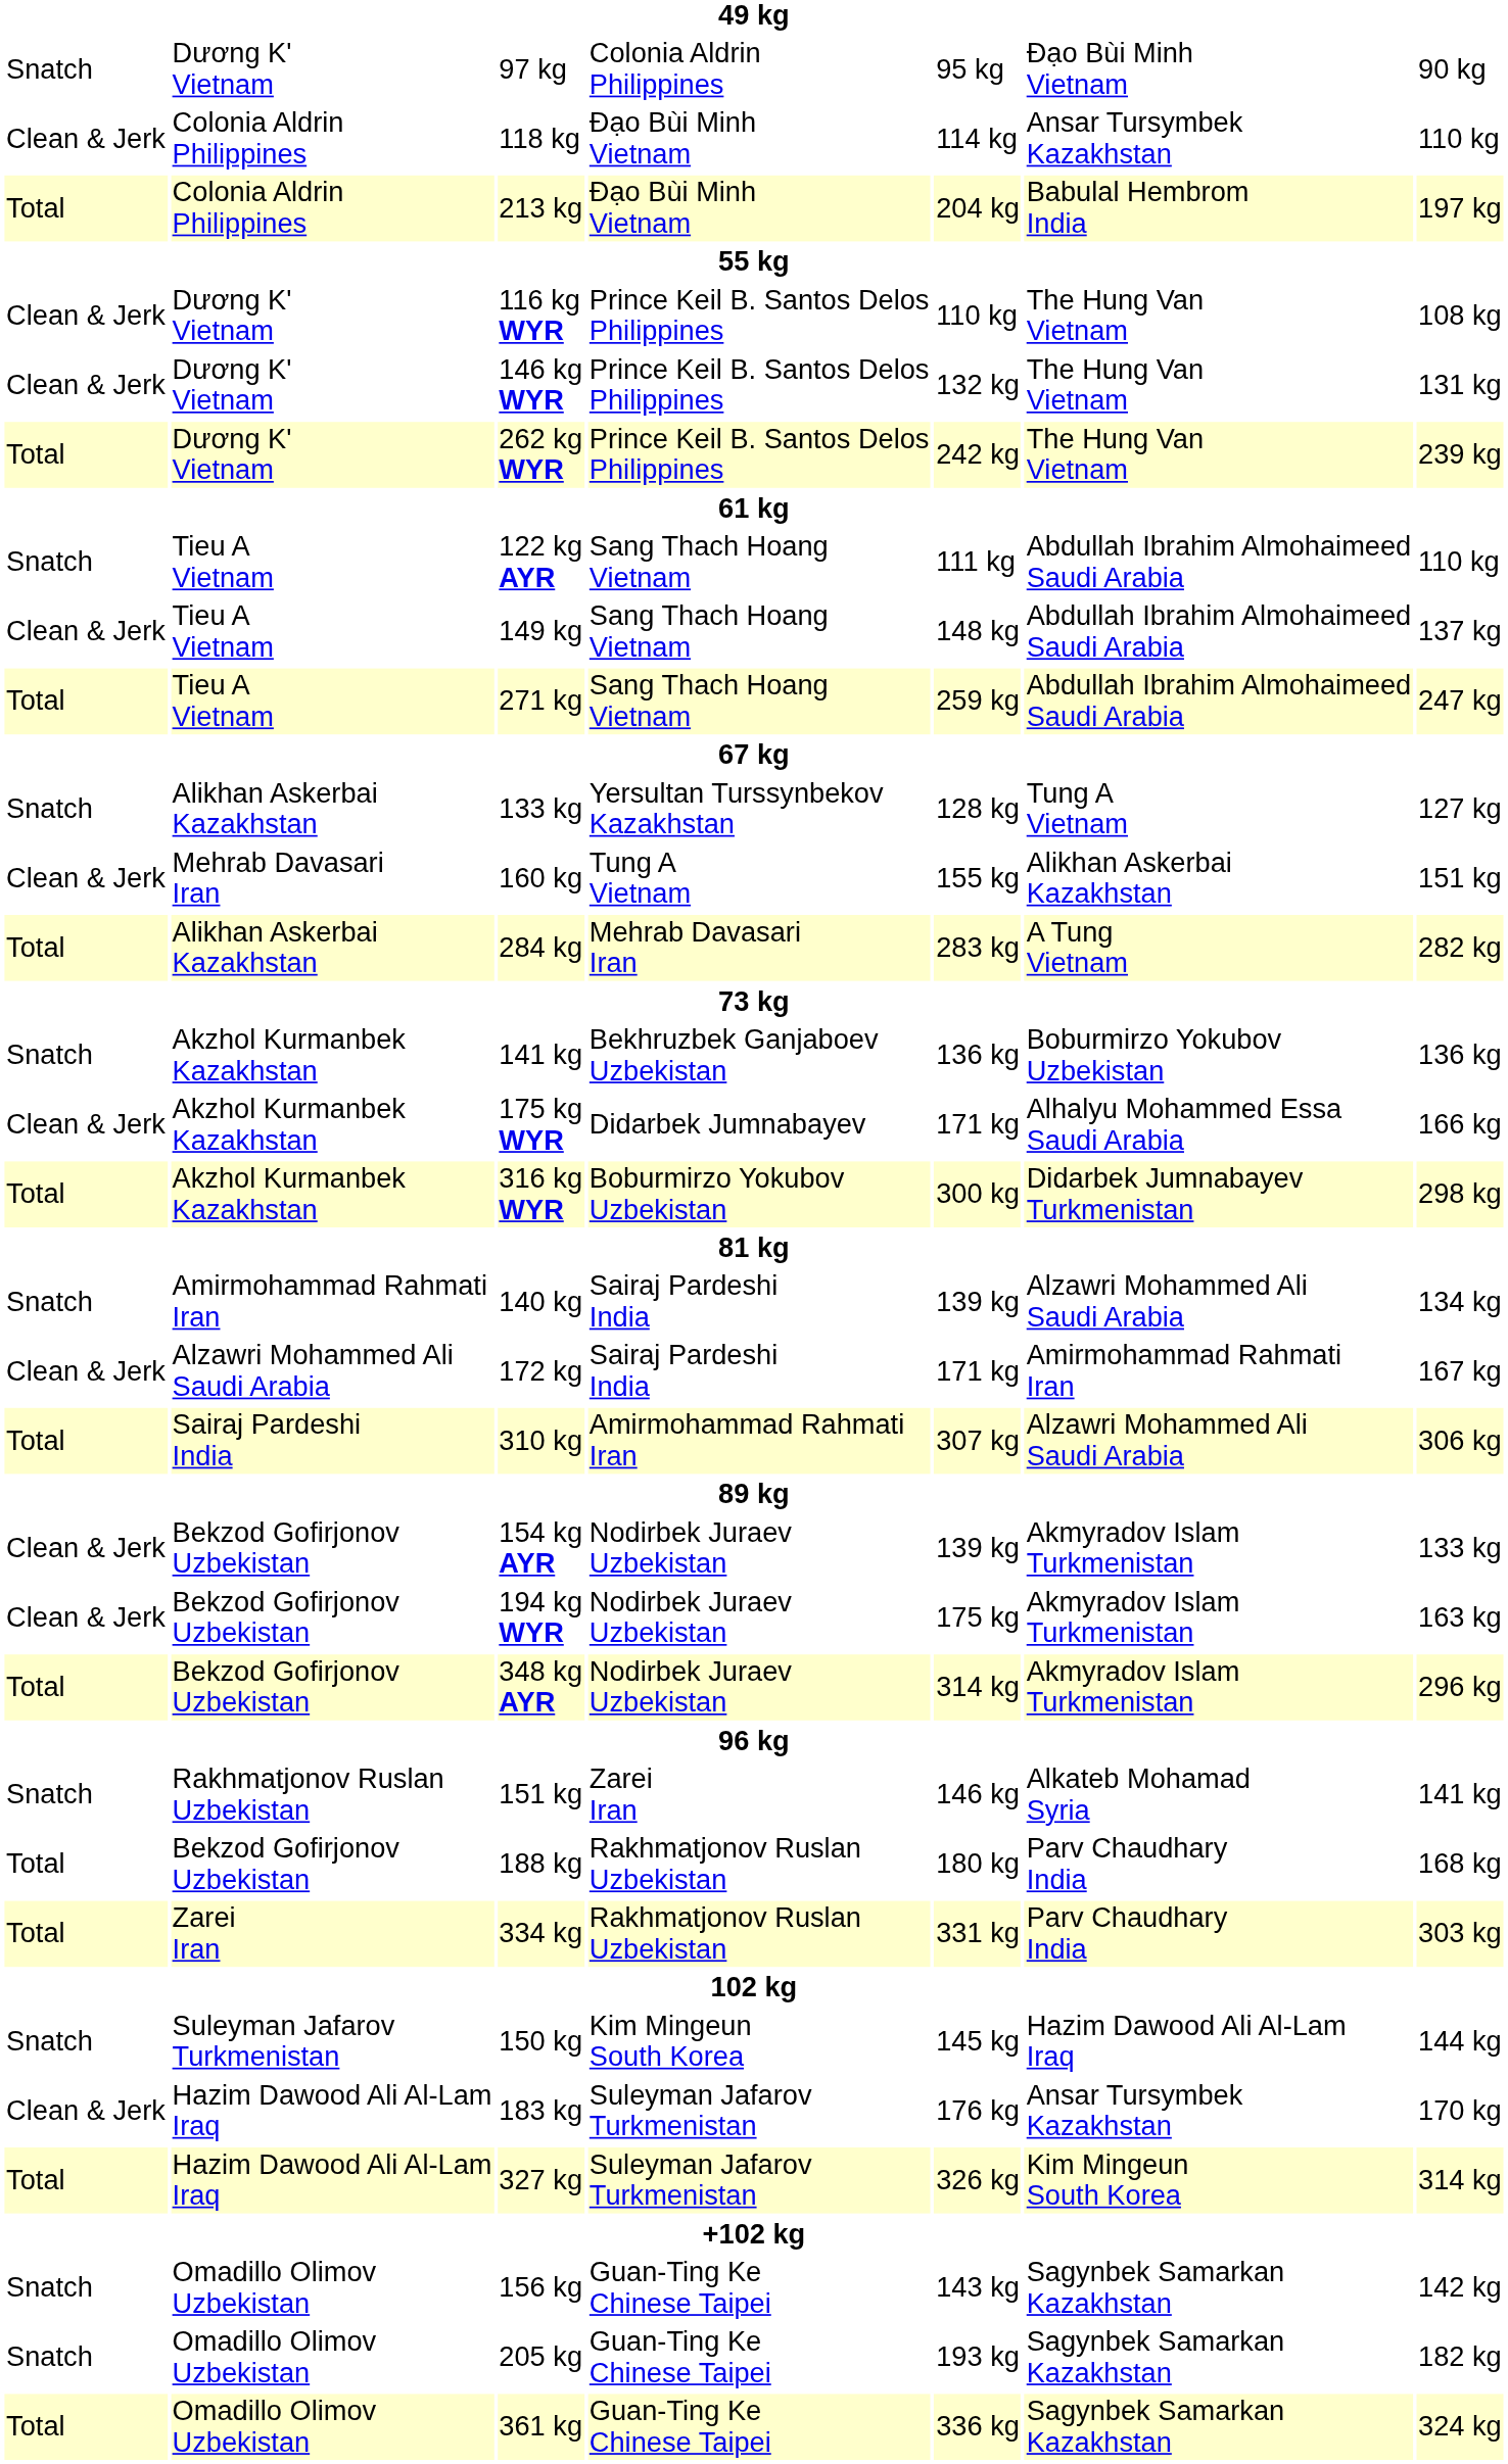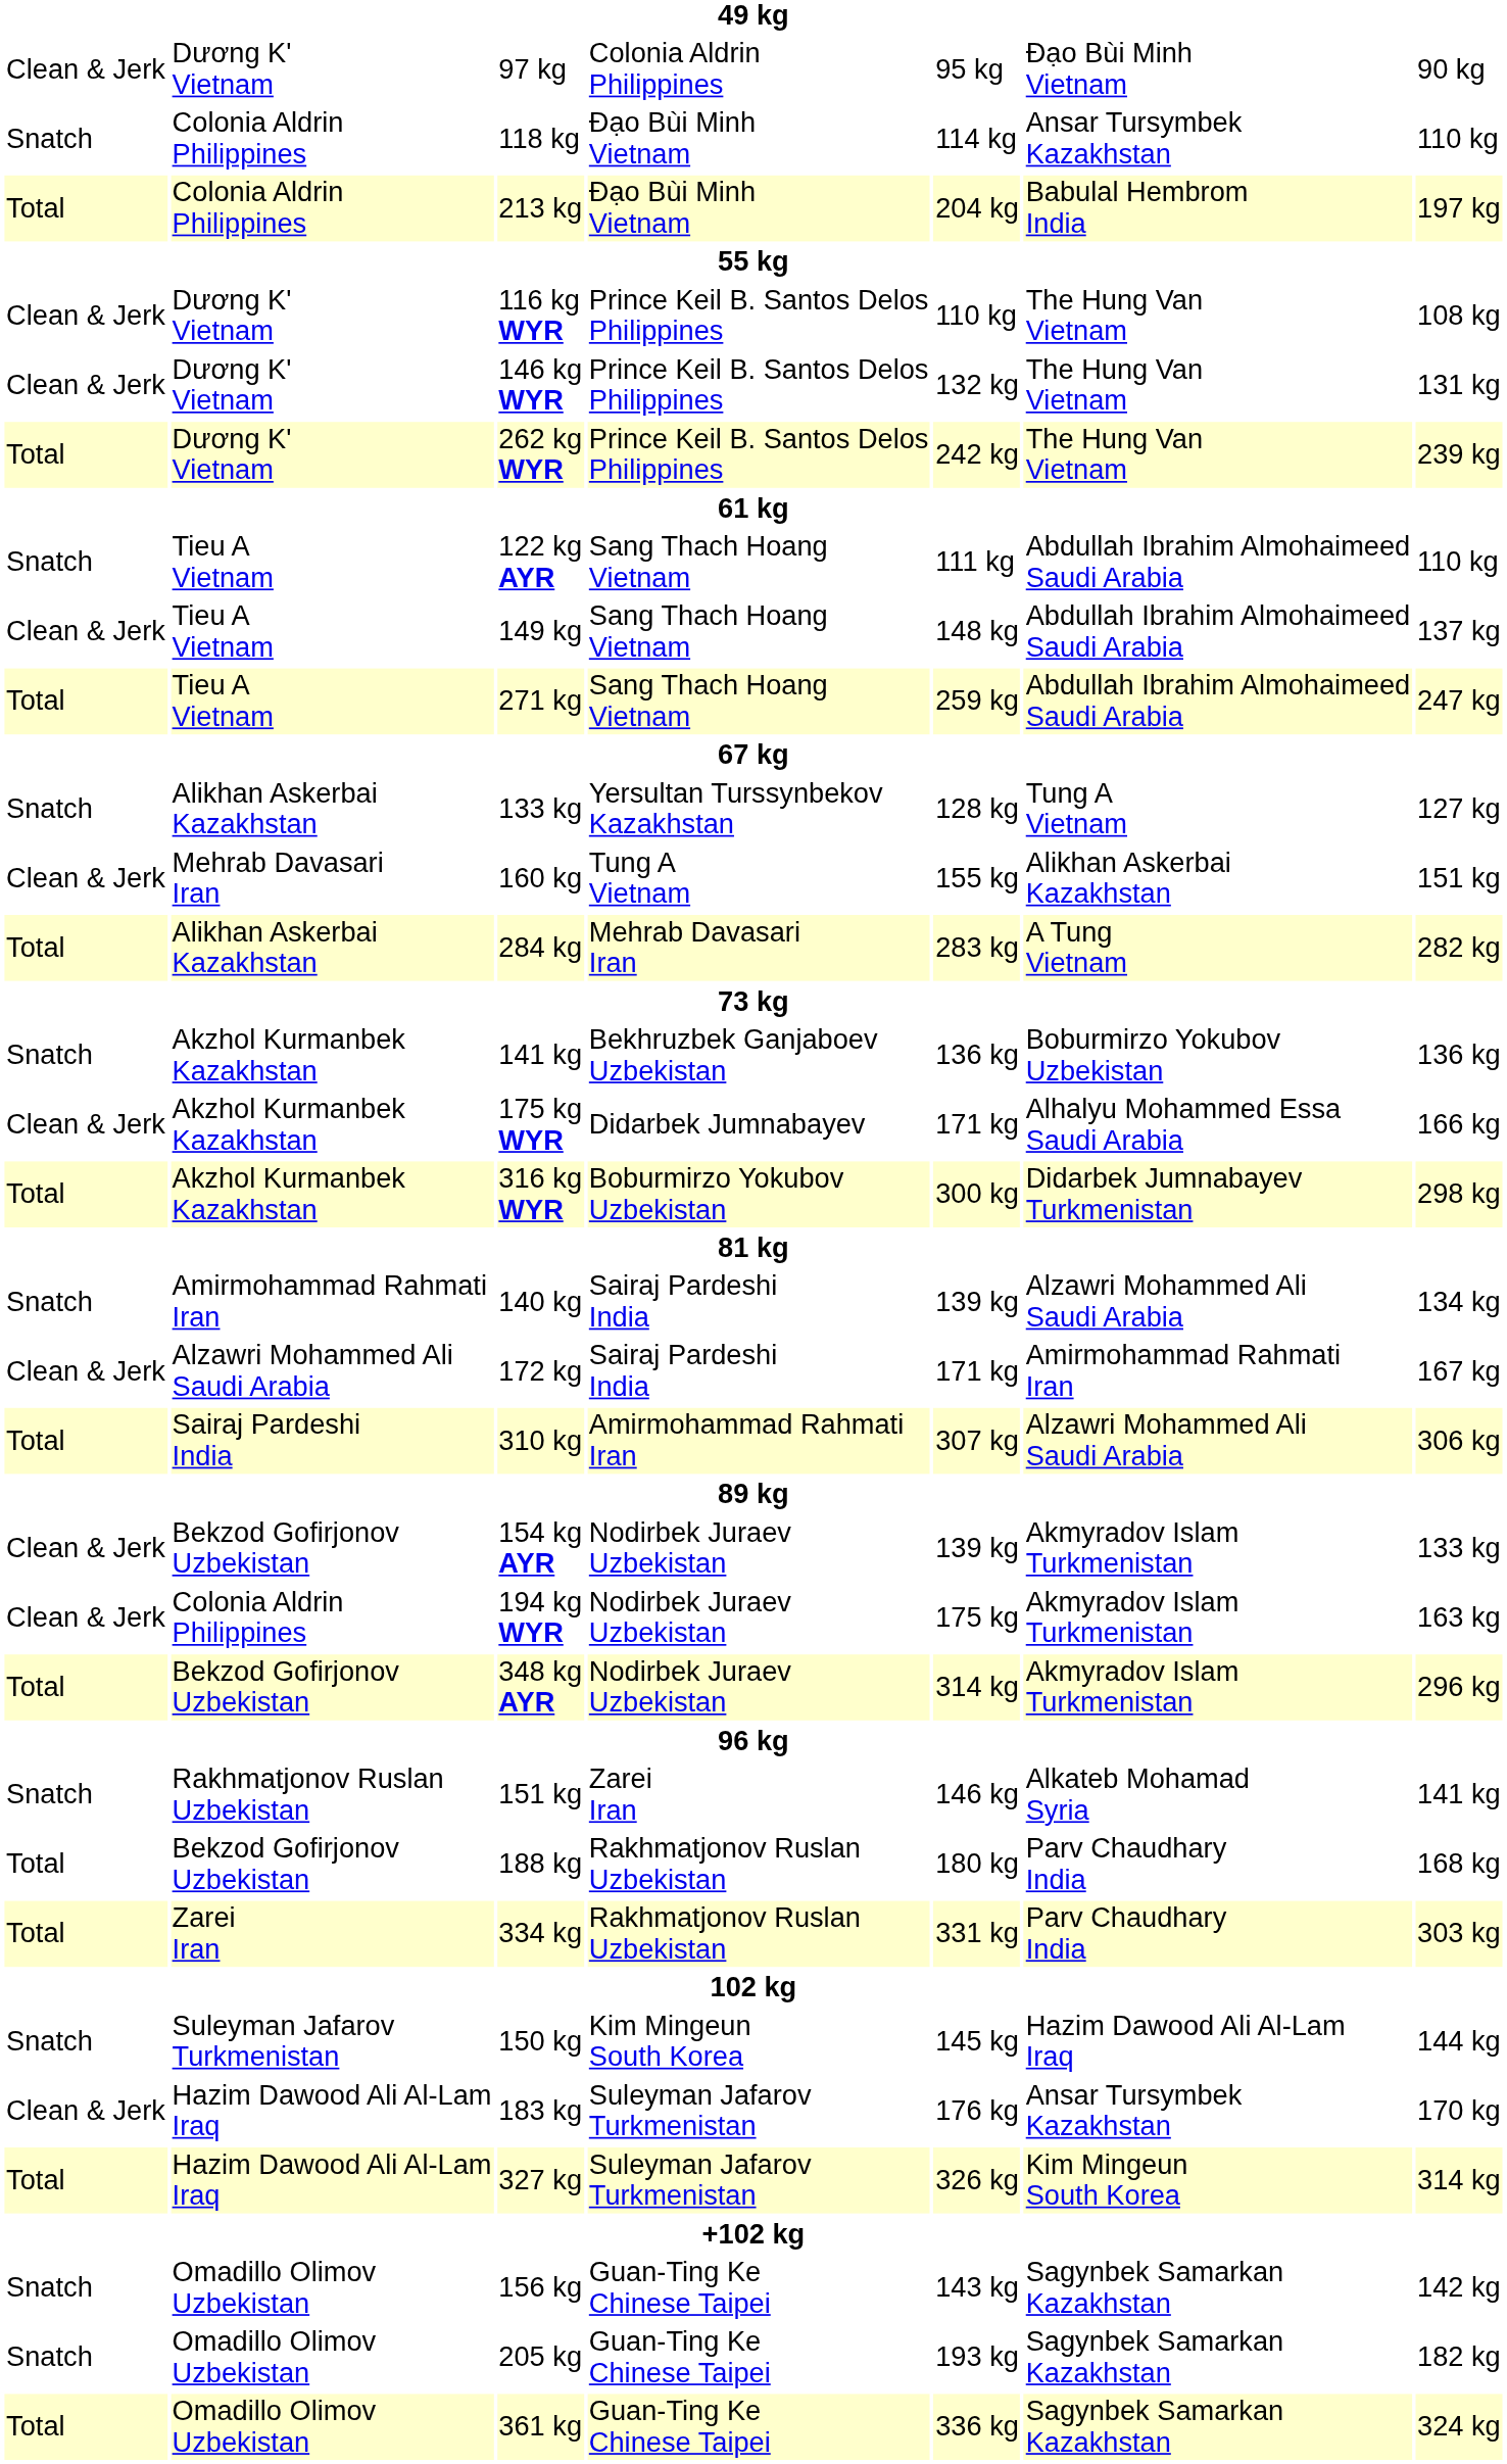 <table>
 <tr>
 <th colspan=7>49 kg</th>
 </tr>
 <tr>
-<td>Snatch</td>
+<td>Clean & Jerk</td>
 <td>Dương K' <br>  <a href='#'>Vietnam</a></td>
 <td>97 kg</td>
 <td>Colonia Aldrin <br>  <a href='#'>Philippines</a></td>
 <td>95 kg</td>
 <td>Đạo Bùi Minh <br>  <a href='#'>Vietnam</a></td>
 <td>90 kg</td>
 </tr>
 <tr>
-<td>Clean & Jerk</td>
+<td>Snatch</td>
 <td>Colonia Aldrin <br>  <a href='#'>Philippines</a></td>
 <td>118 kg</td>
 <td>Đạo Bùi Minh <br>  <a href='#'>Vietnam</a></td>
 <td>114 kg</td>
 <td>Ansar Tursymbek <br>  <a href='#'>Kazakhstan</a></td>
 <td>110 kg</td>
 </tr>
 <tr bgcolor=ffffcc>
 <td>Total</td>
 <td>Colonia Aldrin <br>  <a href='#'>Philippines</a></td>
 <td>213 kg</td>
 <td>Đạo Bùi Minh <br>  <a href='#'>Vietnam</a></td>
 <td>204 kg</td>
 <td>Babulal Hembrom <br>  <a href='#'>India</a></td>
 <td>197 kg</td>
 </tr>
 <tr>
 <th colspan=7>55 kg</th>
 </tr>
 <tr>
 <td>Clean & Jerk</td>
 <td>Dương K' <br>  <a href='#'>Vietnam</a></td>
 <td>116 kg <br> <strong><a href='#'>WYR</a></strong></td>
 <td>Prince Keil B. Santos Delos <br>  <a href='#'>Philippines</a></td>
 <td>110 kg</td>
 <td>The Hung Van <br>  <a href='#'>Vietnam</a></td>
 <td>108 kg</td>
 </tr>
 <tr>
 <td>Clean & Jerk</td>
 <td>Dương K' <br>  <a href='#'>Vietnam</a></td>
 <td>146 kg <br> <strong><a href='#'>WYR</a></strong></td>
 <td>Prince Keil B. Santos Delos <br>  <a href='#'>Philippines</a></td>
 <td>132 kg</td>
 <td>The Hung Van <br>  <a href='#'>Vietnam</a></td>
 <td>131 kg</td>
 </tr>
 <tr bgcolor=ffffcc>
 <td>Total</td>
 <td>Dương K' <br>  <a href='#'>Vietnam</a></td>
 <td>262 kg <br> <strong><a href='#'>WYR</a></strong></td>
 <td>Prince Keil B. Santos Delos <br>  <a href='#'>Philippines</a></td>
 <td>242 kg</td>
 <td>The Hung Van <br>  <a href='#'>Vietnam</a></td>
 <td>239 kg</td>
 </tr>
 <tr>
 <th colspan=7>61 kg</th>
 </tr>
 <tr>
 <td>Snatch</td>
 <td>Tieu A <br>  <a href='#'>Vietnam</a></td>
 <td>122 kg <br> <strong><a href='#'>AYR</a></strong></td>
 <td>Sang Thach Hoang <br>  <a href='#'>Vietnam</a></td>
 <td>111 kg</td>
 <td>Abdullah Ibrahim Almohaimeed <br>  <a href='#'>Saudi Arabia</a></td>
 <td>110 kg</td>
 </tr>
 <tr>
 <td>Clean & Jerk</td>
 <td>Tieu A <br>  <a href='#'>Vietnam</a></td>
 <td>149 kg</td>
 <td>Sang Thach Hoang <br>  <a href='#'>Vietnam</a></td>
 <td>148 kg</td>
 <td>Abdullah Ibrahim Almohaimeed <br>  <a href='#'>Saudi Arabia</a></td>
 <td>137 kg</td>
 </tr>
 <tr bgcolor=ffffcc>
 <td>Total</td>
 <td>Tieu A <br>  <a href='#'>Vietnam</a></td>
 <td>271 kg</td>
 <td>Sang Thach Hoang <br>  <a href='#'>Vietnam</a></td>
 <td>259 kg</td>
 <td>Abdullah Ibrahim Almohaimeed <br>  <a href='#'>Saudi Arabia</a></td>
 <td>247 kg</td>
 </tr>
 <tr>
 <th colspan=7>67 kg</th>
 </tr>
 <tr>
 <td>Snatch</td>
 <td>Alikhan Askerbai <br>  <a href='#'>Kazakhstan</a></td>
 <td>133 kg</td>
 <td>Yersultan Turssynbekov <br>  <a href='#'>Kazakhstan</a></td>
 <td>128 kg</td>
 <td>Tung A <br>  <a href='#'>Vietnam</a></td>
 <td>127 kg</td>
 </tr>
 <tr>
 <td>Clean & Jerk</td>
 <td>Mehrab Davasari <br>  <a href='#'>Iran</a></td>
 <td>160 kg</td>
 <td>Tung A <br>  <a href='#'>Vietnam</a></td>
 <td>155 kg</td>
 <td>Alikhan Askerbai <br>  <a href='#'>Kazakhstan</a></td>
 <td>151 kg</td>
 </tr>
 <tr bgcolor=ffffcc>
 <td>Total</td>
 <td>Alikhan Askerbai <br>  <a href='#'>Kazakhstan</a></td>
 <td>284 kg</td>
 <td>Mehrab Davasari <br>  <a href='#'>Iran</a></td>
 <td>283 kg</td>
 <td>A Tung <br>  <a href='#'>Vietnam</a></td>
 <td>282 kg</td>
 </tr>
 <tr>
 <th colspan=7>73 kg</th>
 </tr>
 <tr>
 <td>Snatch</td>
 <td>Akzhol Kurmanbek <br>  <a href='#'>Kazakhstan</a></td>
 <td>141 kg</td>
 <td>Bekhruzbek Ganjaboev <br>  <a href='#'>Uzbekistan</a></td>
 <td>136 kg</td>
 <td>Boburmirzo Yokubov <br>  <a href='#'>Uzbekistan</a></td>
 <td>136 kg</td>
 </tr>
 <tr>
 <td>Clean & Jerk</td>
 <td>Akzhol Kurmanbek <br>  <a href='#'>Kazakhstan</a></td>
 <td>175 kg <br> <strong><a href='#'>WYR</a></strong></td>
 <td>Didarbek Jumnabayev <br> </td>
 <td>171 kg</td>
 <td>Alhalyu Mohammed Essa <br>  <a href='#'>Saudi Arabia</a></td>
 <td>166 kg</td>
 </tr>
 <tr bgcolor=ffffcc>
 <td>Total</td>
 <td>Akzhol Kurmanbek <br>  <a href='#'>Kazakhstan</a></td>
 <td>316 kg <br> <strong><a href='#'>WYR</a></strong></td>
 <td>Boburmirzo Yokubov <br>  <a href='#'>Uzbekistan</a></td>
 <td>300 kg</td>
 <td>Didarbek Jumnabayev <br>  <a href='#'>Turkmenistan</a></td>
 <td>298 kg</td>
 </tr>
 <tr>
 <th colspan=7>81 kg</th>
 </tr>
 <tr>
 <td>Snatch</td>
 <td>Amirmohammad Rahmati <br>  <a href='#'>Iran</a></td>
 <td>140 kg</td>
 <td>Sairaj Pardeshi <br>  <a href='#'>India</a></td>
 <td>139 kg</td>
 <td>Alzawri Mohammed Ali <br>  <a href='#'>Saudi Arabia</a></td>
 <td>134 kg</td>
 </tr>
 <tr>
 <td>Clean & Jerk</td>
 <td>Alzawri Mohammed Ali <br>  <a href='#'>Saudi Arabia</a></td>
 <td>172 kg</td>
 <td>Sairaj Pardeshi <br>  <a href='#'>India</a></td>
 <td>171 kg</td>
 <td>Amirmohammad Rahmati <br>  <a href='#'>Iran</a></td>
 <td>167 kg</td>
 </tr>
 <tr bgcolor=ffffcc>
 <td>Total</td>
 <td>Sairaj Pardeshi <br>  <a href='#'>India</a></td>
 <td>310 kg</td>
 <td>Amirmohammad Rahmati <br>  <a href='#'>Iran</a></td>
 <td>307 kg</td>
 <td>Alzawri Mohammed Ali <br>  <a href='#'>Saudi Arabia</a></td>
 <td>306 kg</td>
 </tr>
 <tr>
 <th colspan=7>89 kg</th>
 </tr>
 <tr>
 <td>Clean & Jerk</td>
 <td>Bekzod Gofirjonov <br>  <a href='#'>Uzbekistan</a></td>
 <td>154 kg <br> <strong><a href='#'>AYR</a></strong></td>
 <td>Nodirbek Juraev <br>  <a href='#'>Uzbekistan</a></td>
 <td>139 kg</td>
 <td>Akmyradov Islam <br>  <a href='#'>Turkmenistan</a></td>
 <td>133 kg</td>
 </tr>
 <tr>
 <td>Clean & Jerk</td>
-<td>Bekzod Gofirjonov <br>  <a href='#'>Uzbekistan</a></td>
+<td>Colonia Aldrin <br>  <a href='#'>Philippines</a></td>
 <td>194 kg  <br> <strong><a href='#'>WYR</a></strong></td>
 <td>Nodirbek Juraev <br>  <a href='#'>Uzbekistan</a></td>
 <td>175 kg</td>
 <td>Akmyradov Islam <br>  <a href='#'>Turkmenistan</a></td>
 <td>163 kg</td>
 </tr>
 <tr bgcolor=ffffcc>
 <td>Total</td>
 <td>Bekzod Gofirjonov <br>  <a href='#'>Uzbekistan</a></td>
 <td>348 kg <br> <strong><a href='#'>AYR</a></strong></td>
 <td>Nodirbek Juraev <br>  <a href='#'>Uzbekistan</a></td>
 <td>314 kg</td>
 <td>Akmyradov Islam <br>  <a href='#'>Turkmenistan</a></td>
 <td>296 kg</td>
 </tr>
 <tr>
 <th colspan=7>96 kg</th>
 </tr>
 <tr>
 <td>Snatch</td>
 <td>Rakhmatjonov Ruslan <br>  <a href='#'>Uzbekistan</a></td>
 <td>151 kg</td>
 <td>Zarei <br>  <a href='#'>Iran</a></td>
 <td>146 kg</td>
 <td>Alkateb Mohamad <br>  <a href='#'>Syria</a></td>
 <td>141 kg</td>
 </tr>
 <tr>
 <td>Total</td>
 <td>Bekzod Gofirjonov <br>  <a href='#'>Uzbekistan</a></td>
 <td>188 kg</td>
 <td>Rakhmatjonov Ruslan <br>  <a href='#'>Uzbekistan</a></td>
 <td>180 kg</td>
 <td>Parv Chaudhary <br>  <a href='#'>India</a></td>
 <td>168 kg</td>
 </tr>
 <tr bgcolor=ffffcc>
 <td>Total</td>
 <td>Zarei <br>  <a href='#'>Iran</a></td>
 <td>334 kg</td>
 <td>Rakhmatjonov Ruslan <br>  <a href='#'>Uzbekistan</a></td>
 <td>331 kg</td>
 <td>Parv Chaudhary <br>  <a href='#'>India</a></td>
 <td>303 kg</td>
 </tr>
 <tr>
 <th colspan=7>102 kg</th>
 </tr>
 <tr>
 <td>Snatch</td>
 <td>Suleyman Jafarov <br>  <a href='#'>Turkmenistan</a></td>
 <td>150 kg</td>
 <td>Kim Mingeun <br>  <a href='#'>South Korea</a></td>
 <td>145 kg</td>
 <td>Hazim Dawood Ali Al-Lam <br>  <a href='#'>Iraq</a></td>
 <td>144 kg</td>
 </tr>
 <tr>
 <td>Clean & Jerk</td>
 <td>Hazim Dawood Ali Al-Lam <br>  <a href='#'>Iraq</a></td>
 <td>183 kg</td>
 <td>Suleyman Jafarov <br>  <a href='#'>Turkmenistan</a></td>
 <td>176 kg</td>
 <td>Ansar Tursymbek <br>  <a href='#'>Kazakhstan</a></td>
 <td>170 kg</td>
 </tr>
 <tr bgcolor=ffffcc>
 <td>Total</td>
 <td>Hazim Dawood Ali Al-Lam <br>  <a href='#'>Iraq</a></td>
 <td>327 kg</td>
 <td>Suleyman Jafarov <br>  <a href='#'>Turkmenistan</a></td>
 <td>326 kg</td>
 <td>Kim Mingeun <br>  <a href='#'>South Korea</a></td>
 <td>314 kg</td>
 </tr>
 <tr>
 <th colspan=7>+102 kg</th>
 </tr>
 <tr>
 <td>Snatch</td>
 <td>Omadillo Olimov <br>  <a href='#'>Uzbekistan</a></td>
 <td>156 kg</td>
 <td>Guan-Ting Ke <br>  <a href='#'>Chinese Taipei</a></td>
 <td>143 kg</td>
 <td>Sagynbek Samarkan <br>  <a href='#'>Kazakhstan</a></td>
 <td>142 kg</td>
 </tr>
 <tr>
 <td>Snatch</td>
 <td>Omadillo Olimov <br>  <a href='#'>Uzbekistan</a></td>
 <td>205 kg</td>
 <td>Guan-Ting Ke <br>  <a href='#'>Chinese Taipei</a></td>
 <td>193 kg</td>
 <td>Sagynbek Samarkan <br>  <a href='#'>Kazakhstan</a></td>
 <td>182 kg</td>
 </tr>
 <tr bgcolor=ffffcc>
 <td>Total</td>
 <td>Omadillo Olimov <br>  <a href='#'>Uzbekistan</a></td>
 <td>361 kg</td>
 <td>Guan-Ting Ke <br>  <a href='#'>Chinese Taipei</a></td>
 <td>336 kg</td>
 <td>Sagynbek Samarkan <br>  <a href='#'>Kazakhstan</a></td>
 <td>324 kg</td>
 </tr>
 <tr>
 </tr>
 </table>
